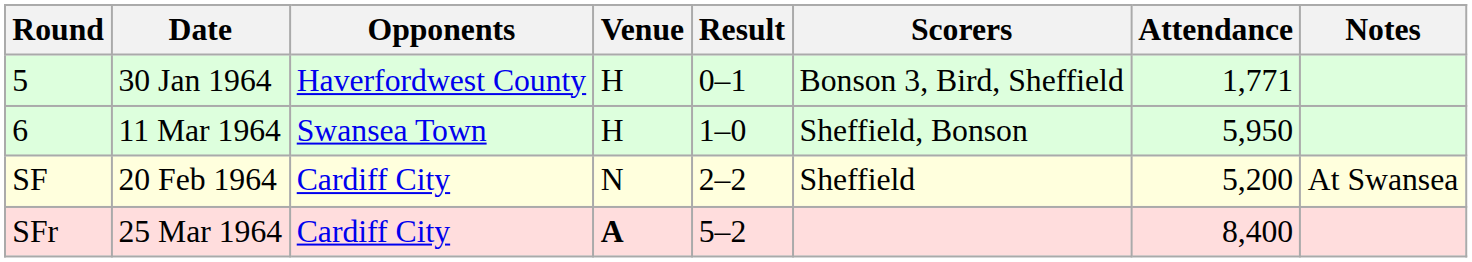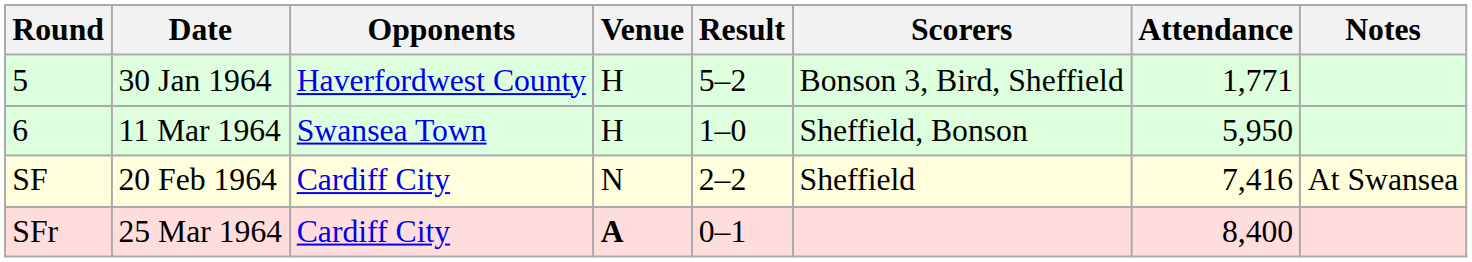 <table class="wikitable">
 <tr>
 <th>Round</th>
 <th>Date</th>
 <th>Opponents</th>
 <th>Venue</th>
 <th>Result</th>
 <th>Scorers</th>
 <th>Attendance</th>
 <th>Notes</th>
 </tr>
 <tr bgcolor="#ddffdd">
 <td>5</td>
 <td>30 Jan 1964</td>
 <td><a href='#'>Haverfordwest County</a></td>
 <td>H</td>
-<td>0–1</td>
+<td>5–2</td>
 <td>Bonson 3, Bird, Sheffield</td>
 <td align="right">1,771</td>
 <td></td>
 </tr>
 <tr bgcolor="#ddffdd">
 <td>6</td>
 <td>11 Mar 1964</td>
 <td><a href='#'>Swansea Town</a></td>
 <td>H</td>
 <td>1–0</td>
 <td>Sheffield, Bonson</td>
 <td align="right">5,950</td>
 <td></td>
 </tr>
 <tr bgcolor="#ffffdd">
 <td>SF</td>
 <td>20 Feb 1964</td>
 <td><a href='#'>Cardiff City</a></td>
 <td>N</td>
 <td>2–2</td>
 <td>Sheffield</td>
-<td align="right">5,200</td>
+<td align="right">7,416</td>
 <td>At Swansea</td>
 </tr>
 <tr bgcolor="#ffdddd">
 <td>SFr</td>
 <td>25 Mar 1964</td>
 <td><a href='#'>Cardiff City</a></td>
 <td><strong>A</strong></td>
-<td>5–2</td>
+<td>0–1</td>
 <td></td>
 <td align="right">8,400</td>
 <td></td>
 </tr>
 </table>
